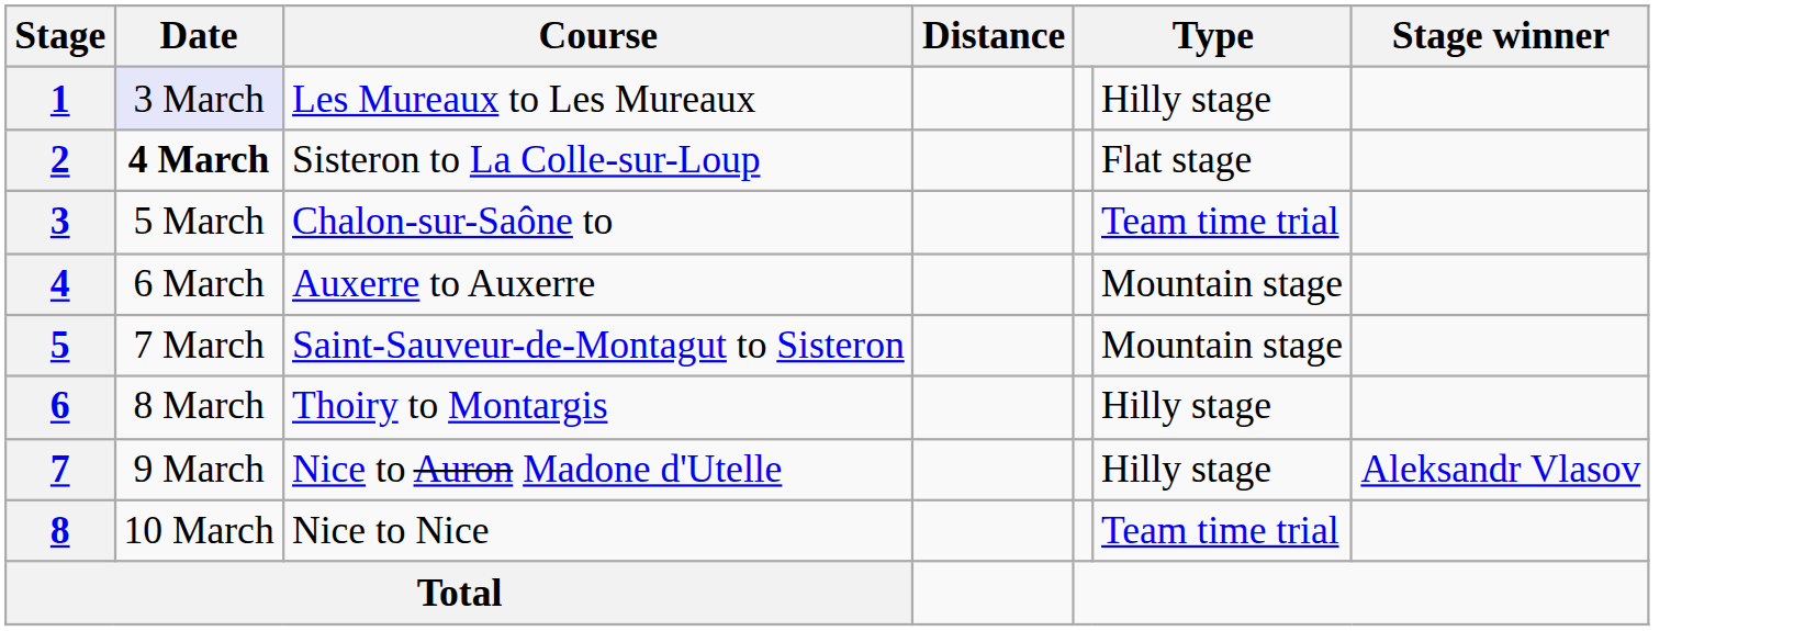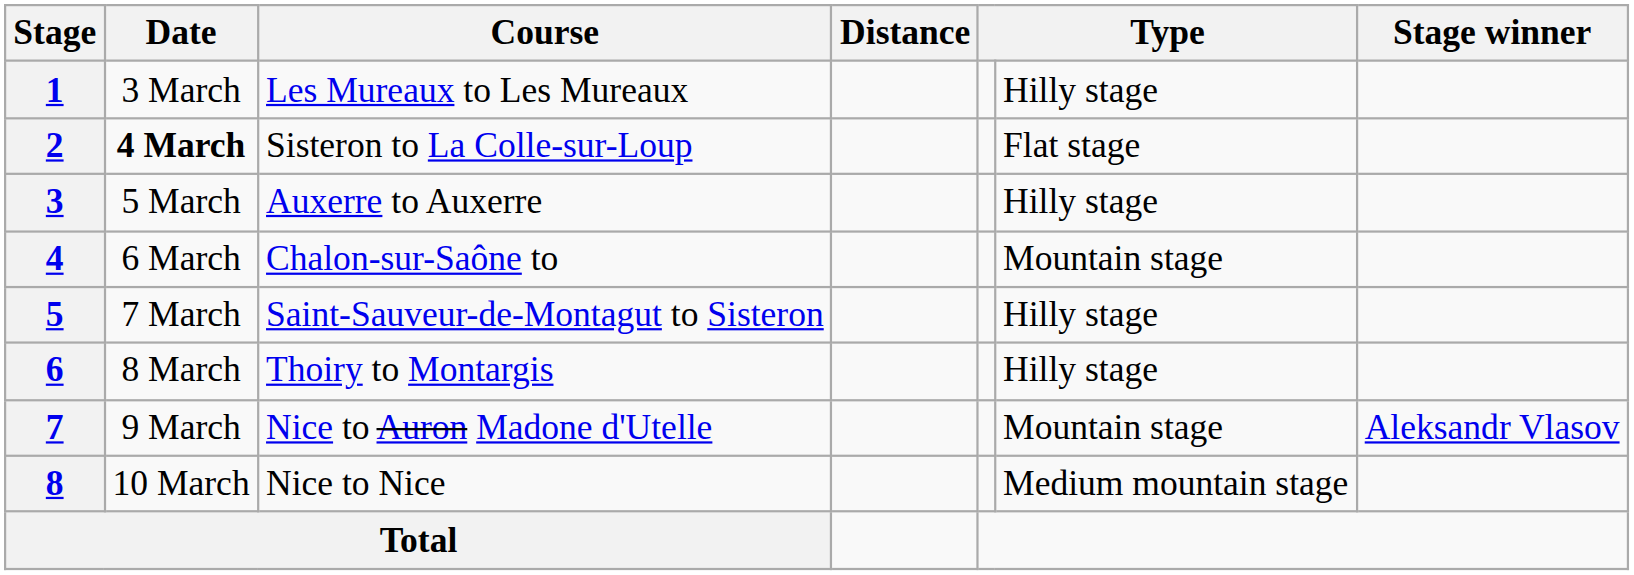 <table class="wikitable">
 <tr>
 <th scope="col">Stage</th>
 <th scope="col">Date</th>
 <th scope="col">Course</th>
 <th scope="col">Distance</th>
 <th scope="col" colspan="2">Type</th>
 <th scope="col">Stage winner</th>
 </tr>
 <tr>
 <th scope="row"><a href='#'>1</a></th>
-<td style="background: lavender; text-align:center;">3 March</td>
+<td style="text-align:center;">3 March</td>
 <td><a href='#'>Les Mureaux</a> to Les Mureaux</td>
 <td style="text-align:center;"></td>
 <td></td>
 <td>Hilly stage</td>
 <td></td>
 </tr>
 <tr>
 <th scope="row"><a href='#'>2</a></th>
 <td style="text-align:center;"><strong>4 March</strong></td>
 <td>Sisteron to <a href='#'>La Colle-sur-Loup</a></td>
 <td style="text-align:center;"></td>
 <td></td>
 <td>Flat stage</td>
 <td></td>
 </tr>
 <tr>
 <th scope="row"><a href='#'>3</a></th>
 <td style="text-align:center;">5 March</td>
-<td><a href='#'>Chalon-sur-Saône</a> to </td>
+<td><a href='#'>Auxerre</a> to Auxerre</td>
 <td style="text-align:center;"></td>
 <td></td>
-<td><a href='#'>Team time trial</a></td>
+<td>Hilly stage</td>
 <td> </td>
 </tr>
 <tr>
 <th scope="row"><a href='#'>4</a></th>
 <td style="text-align:center;">6 March</td>
-<td><a href='#'>Auxerre</a> to Auxerre</td>
+<td><a href='#'>Chalon-sur-Saône</a> to </td>
 <td style="text-align:center;"></td>
 <td></td>
 <td>Mountain stage</td>
 <td></td>
 </tr>
 <tr>
 <th scope="row"><a href='#'>5</a></th>
 <td style="text-align:center;">7 March</td>
 <td><a href='#'>Saint-Sauveur-de-Montagut</a> to <a href='#'>Sisteron</a></td>
 <td style="text-align:center;"></td>
 <td></td>
-<td>Mountain stage</td>
+<td>Hilly stage</td>
 <td></td>
 </tr>
 <tr>
 <th scope="row"><a href='#'>6</a></th>
 <td style="text-align:center;">8 March</td>
 <td><a href='#'>Thoiry</a> to <a href='#'>Montargis</a></td>
 <td style="text-align:center;"></td>
 <td></td>
 <td>Hilly stage</td>
 <td></td>
 </tr>
 <tr>
 <th scope="row"><a href='#'>7</a></th>
 <td style="text-align:center;">9 March</td>
 <td><a href='#'>Nice</a> to <s><a href='#'>Auron</a></s> <a href='#'>Madone d'Utelle</a></td>
 <td style="text-align:center;"><s></s> </td>
 <td></td>
-<td>Hilly stage</td>
+<td>Mountain stage</td>
 <td> <a href='#'>Aleksandr Vlasov</a></td>
 </tr>
 <tr>
 <th scope="row"><a href='#'>8</a></th>
 <td style="text-align:center;">10 March</td>
 <td>Nice to Nice</td>
 <td style="text-align:center;"></td>
 <td></td>
-<td><a href='#'>Team time trial</a></td>
+<td>Medium mountain stage</td>
 <td></td>
 </tr>
 <tr>
 <th colspan="3">Total</th>
 <td style="text-align:center;";></td>
 </tr>
 </table>
